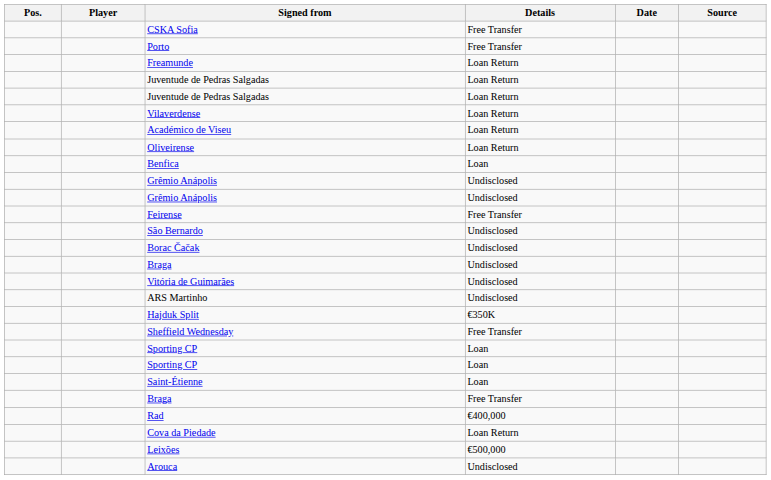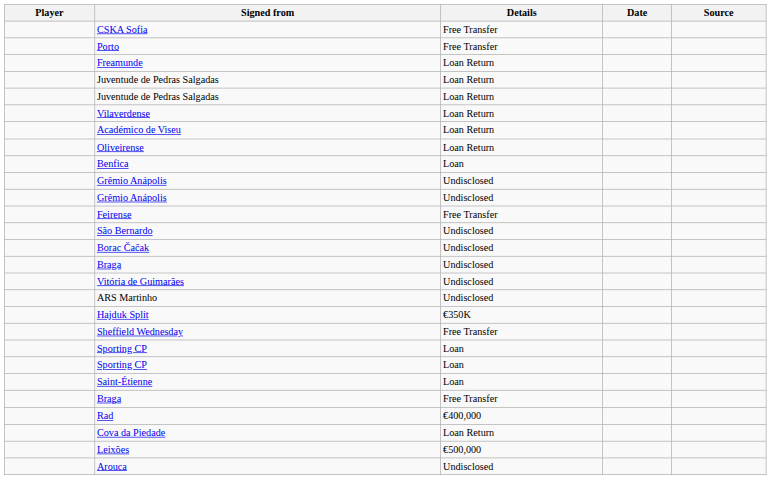 <table class="wikitable sortable" style="width:90%; text-align:center; font-size:95%; text-align:left;">
 <tr>
-<th><strong>Pos.</strong></th>
 <th><strong>Player</strong></th>
 <th><strong>Signed from</strong></th>
 <th><strong>Details</strong></th>
 <th><strong>Date</strong></th>
 <th><strong>Source</strong></th>
 </tr>
 <tr>
 <td></td>
-<td></td>
 <td> <a href='#'>CSKA Sofia</a></td>
 <td>Free Transfer</td>
 <td></td>
 <td></td>
 </tr>
 <tr>
-<td></td>
 <td></td>
 <td> <a href='#'>Porto</a></td>
 <td>Free Transfer</td>
 <td></td>
 <td></td>
 </tr>
 <tr>
 <td></td>
-<td></td>
 <td> <a href='#'>Freamunde</a></td>
 <td>Loan Return</td>
 <td></td>
 <td></td>
 </tr>
 <tr>
-<td></td>
 <td></td>
 <td> Juventude de Pedras Salgadas</td>
 <td>Loan Return</td>
 <td></td>
 <td></td>
 </tr>
 <tr>
 <td></td>
-<td></td>
 <td> Juventude de Pedras Salgadas</td>
 <td>Loan Return</td>
 <td></td>
 <td></td>
 </tr>
 <tr>
-<td></td>
 <td></td>
 <td> <a href='#'>Vilaverdense</a></td>
 <td>Loan Return</td>
 <td></td>
 <td></td>
 </tr>
 <tr>
 <td></td>
-<td></td>
 <td> <a href='#'>Académico de Viseu</a></td>
 <td>Loan Return</td>
 <td></td>
 <td></td>
 </tr>
 <tr>
-<td></td>
 <td></td>
 <td> <a href='#'>Oliveirense</a></td>
 <td>Loan Return</td>
 <td></td>
 <td></td>
 </tr>
 <tr>
 <td></td>
-<td></td>
 <td> <a href='#'>Benfica</a></td>
 <td>Loan</td>
 <td></td>
 <td></td>
 </tr>
 <tr>
-<td></td>
 <td></td>
 <td> <a href='#'>Grêmio Anápolis</a></td>
 <td>Undisclosed</td>
 <td></td>
 <td></td>
 </tr>
 <tr>
 <td></td>
-<td></td>
 <td> <a href='#'>Grêmio Anápolis</a></td>
 <td>Undisclosed</td>
 <td></td>
 <td></td>
 </tr>
 <tr>
-<td></td>
 <td></td>
 <td> <a href='#'>Feirense</a></td>
 <td>Free Transfer</td>
 <td></td>
 <td></td>
 </tr>
 <tr>
 <td></td>
-<td></td>
 <td> <a href='#'>São Bernardo</a></td>
 <td>Undisclosed</td>
 <td></td>
 <td></td>
 </tr>
 <tr>
-<td></td>
 <td></td>
 <td> <a href='#'>Borac Čačak</a></td>
 <td>Undisclosed</td>
 <td></td>
 <td></td>
 </tr>
 <tr>
 <td></td>
-<td></td>
 <td> <a href='#'>Braga</a></td>
 <td>Undisclosed</td>
 <td></td>
 <td></td>
 </tr>
 <tr>
-<td></td>
 <td></td>
 <td> <a href='#'>Vitória de Guimarães</a></td>
 <td>Undisclosed</td>
 <td></td>
 <td></td>
 </tr>
 <tr>
 <td></td>
-<td></td>
 <td> ARS Martinho</td>
 <td>Undisclosed</td>
 <td></td>
 <td></td>
 </tr>
 <tr>
-<td></td>
 <td></td>
 <td> <a href='#'>Hajduk Split</a></td>
 <td>€350K</td>
 <td></td>
 <td></td>
 </tr>
 <tr>
 <td></td>
-<td></td>
 <td> <a href='#'>Sheffield Wednesday</a></td>
 <td>Free Transfer</td>
 <td></td>
 <td></td>
 </tr>
 <tr>
-<td></td>
 <td></td>
 <td> <a href='#'>Sporting CP</a></td>
 <td>Loan</td>
 <td></td>
 <td></td>
 </tr>
 <tr>
 <td></td>
-<td></td>
 <td> <a href='#'>Sporting CP</a></td>
 <td>Loan</td>
 <td></td>
 <td></td>
 </tr>
 <tr>
-<td></td>
 <td></td>
 <td> <a href='#'>Saint-Étienne</a></td>
 <td>Loan</td>
 <td></td>
 <td></td>
 </tr>
 <tr>
 <td></td>
-<td></td>
 <td> <a href='#'>Braga</a></td>
 <td>Free Transfer</td>
 <td></td>
 <td></td>
 </tr>
 <tr>
-<td></td>
 <td></td>
 <td> <a href='#'>Rad</a></td>
 <td>€400,000</td>
 <td></td>
 <td></td>
 </tr>
 <tr>
 <td></td>
-<td></td>
 <td> <a href='#'>Cova da Piedade</a></td>
 <td>Loan Return</td>
 <td></td>
 <td></td>
 </tr>
 <tr>
-<td></td>
 <td></td>
 <td> <a href='#'>Leixões</a></td>
 <td>€500,000</td>
 <td></td>
 <td></td>
 </tr>
 <tr>
 <td></td>
-<td></td>
 <td> <a href='#'>Arouca</a></td>
 <td>Undisclosed</td>
 <td></td>
 <td></td>
 </tr>
 </table>
